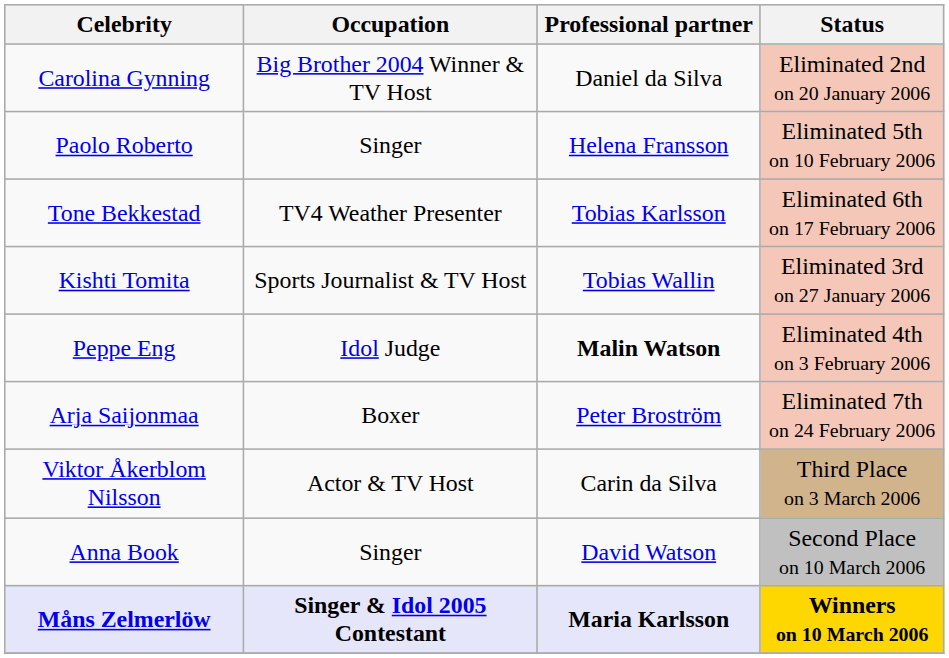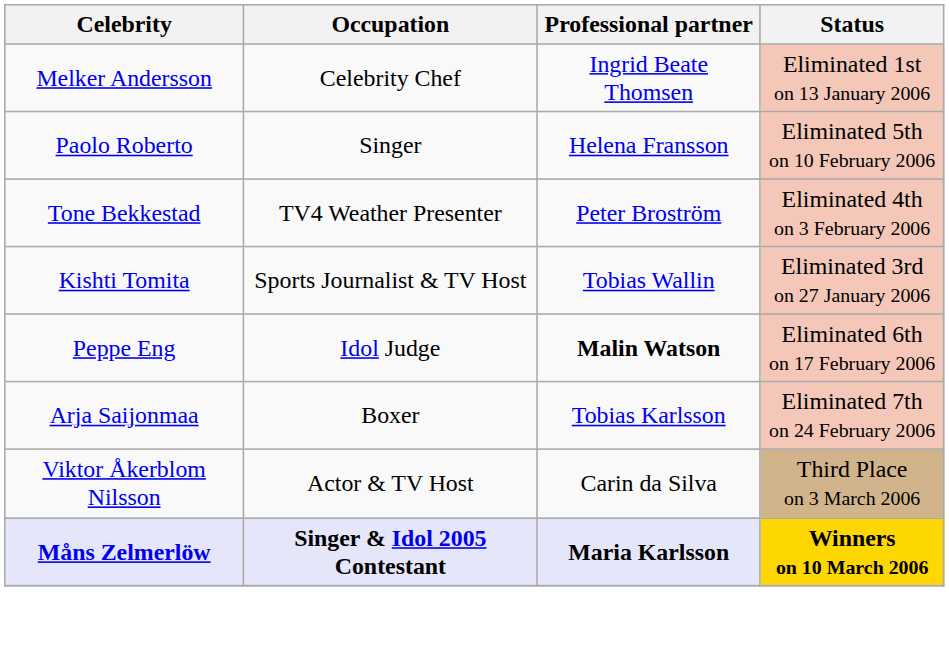 <table class="wikitable" align=center border="2" cellpadding="3" cellspacing="0" style="text-align:center; font-size:95%">
 <tr>
 <th width="145">Celebrity</th>
 <th width="180">Occupation</th>
 <th width="135">Professional partner</th>
 <th width="110">Status</th>
 </tr>
 <tr>
-<td><a href='#'>Carolina Gynning</a></td>
-<td><a href='#'>Big Brother 2004</a> Winner & TV Host</td>
-<td>Daniel da Silva</td>
-<td bgcolor="#F4C7B8">Eliminated 2nd<br><small>on 20 January 2006</small></td>
+<td><a href='#'>Melker Andersson</a></td>
+<td>Celebrity Chef</td>
+<td><a href='#'>Ingrid Beate Thomsen</a></td>
+<td bgcolor="#F4C7B8">Eliminated 1st<br><small>on 13 January 2006</small></td>
 </tr>
 <tr>
 <td><a href='#'>Paolo Roberto</a></td>
 <td>Singer</td>
 <td><a href='#'>Helena Fransson</a></td>
 <td bgcolor="#F4C7B8">Eliminated 5th<br><small>on 10 February 2006</small></td>
 </tr>
 <tr>
 <td><a href='#'>Tone Bekkestad</a></td>
 <td>TV4 Weather Presenter</td>
-<td><a href='#'>Tobias Karlsson</a></td>
-<td bgcolor="#F4C7B8">Eliminated 6th<br><small>on 17 February 2006</small></td>
+<td><a href='#'>Peter Broström</a></td>
+<td bgcolor="#F4C7B8">Eliminated 4th<br><small>on 3 February 2006</small></td>
 </tr>
 <tr>
 <td><a href='#'>Kishti Tomita</a></td>
 <td>Sports Journalist & TV Host</td>
 <td><a href='#'>Tobias Wallin</a></td>
 <td bgcolor="#F4C7B8">Eliminated 3rd<br><small>on 27 January 2006</small></td>
 </tr>
 <tr>
 <td><a href='#'>Peppe Eng</a></td>
 <td><a href='#'>Idol</a> Judge</td>
 <td><strong>Malin Watson</strong></td>
-<td bgcolor="#F4C7B8">Eliminated 4th<br><small>on 3 February 2006</small></td>
+<td bgcolor="#F4C7B8">Eliminated 6th<br><small>on 17 February 2006</small></td>
 </tr>
 <tr>
 <td><a href='#'>Arja Saijonmaa</a></td>
 <td>Boxer</td>
-<td><a href='#'>Peter Broström</a></td>
+<td><a href='#'>Tobias Karlsson</a></td>
 <td bgcolor="#F4C7B8">Eliminated 7th<br><small>on 24 February 2006</small></td>
 </tr>
 <tr>
 <td><a href='#'>Viktor Åkerblom Nilsson</a></td>
 <td>Actor & TV Host</td>
 <td>Carin da Silva</td>
 <td style="background:tan;">Third Place<br><small>on 3 March 2006</small></td>
-</tr>
-<tr>
-<td><a href='#'>Anna Book</a></td>
-<td>Singer</td>
-<td><a href='#'>David Watson</a></td>
-<td bgcolor="silver">Second Place<br><small>on 10 March 2006</small></td>
 </tr>
 <tr>
 <td bgcolor="lavender"><strong><a href='#'>Måns Zelmerlöw</a></strong></td>
 <td bgcolor="lavender"><strong>Singer & <a href='#'>Idol 2005</a> Contestant</strong></td>
 <td bgcolor="lavender"><strong>Maria Karlsson</strong></td>
 <td bgcolor="gold"><strong>Winners<br><small>on 10 March 2006</small></strong></td>
 </tr>
 <tr>
 </tr>
 </table>
